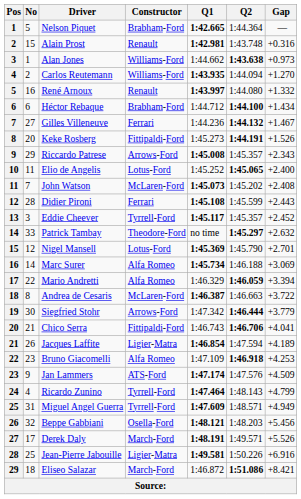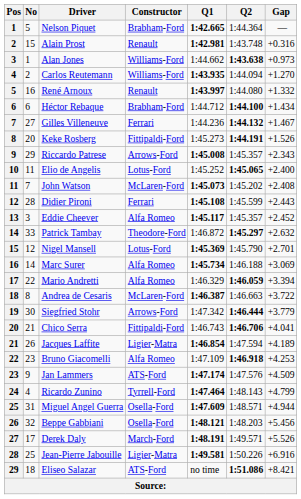 <table class="wikitable sortable" style="font-size: 95%;">
 <tr>
 <th>Pos</th>
 <th>No</th>
 <th>Driver</th>
 <th>Constructor</th>
 <th>Q1</th>
 <th>Q2</th>
 <th>Gap</th>
 </tr>
 <tr>
 <th>1</th>
 <td>5</td>
 <td> <a href='#'>Nelson Piquet</a></td>
 <td><a href='#'>Brabham</a>-<a href='#'>Ford</a></td>
 <td><strong>1:42.665</strong></td>
 <td>1:44.364</td>
 <td align="center"> —</td>
 </tr>
 <tr>
 <th>2</th>
 <td>15</td>
 <td> <a href='#'>Alain Prost</a></td>
 <td><a href='#'>Renault</a></td>
 <td><strong>1:42.981</strong></td>
 <td>1:43.748</td>
 <td>+0.316</td>
 </tr>
 <tr>
 <th>3</th>
 <td>1</td>
 <td> <a href='#'>Alan Jones</a></td>
 <td><a href='#'>Williams</a>-<a href='#'>Ford</a></td>
 <td>1:44.662</td>
 <td><strong>1:43.638</strong></td>
 <td>+0.973</td>
 </tr>
 <tr>
 <th>4</th>
 <td>2</td>
 <td> <a href='#'>Carlos Reutemann</a></td>
 <td><a href='#'>Williams</a>-<a href='#'>Ford</a></td>
 <td><strong>1:43.935</strong></td>
 <td>1:44.094</td>
 <td>+1.270</td>
 </tr>
 <tr>
 <th>5</th>
 <td>16</td>
 <td> <a href='#'>René Arnoux</a></td>
 <td><a href='#'>Renault</a></td>
 <td><strong>1:43.997</strong></td>
 <td>1:44.080</td>
 <td>+1.332</td>
 </tr>
 <tr>
 <th>6</th>
 <td>6</td>
 <td> <a href='#'>Héctor Rebaque</a></td>
 <td><a href='#'>Brabham</a>-<a href='#'>Ford</a></td>
 <td>1:44.712</td>
 <td><strong>1:44.100</strong></td>
 <td>+1.434</td>
 </tr>
 <tr>
 <th>7</th>
 <td>27</td>
 <td> <a href='#'>Gilles Villeneuve</a></td>
 <td><a href='#'>Ferrari</a></td>
 <td>1:44.236</td>
 <td><strong>1:44.132</strong></td>
 <td>+1.467</td>
 </tr>
 <tr>
 <th>8</th>
 <td>20</td>
 <td> <a href='#'>Keke Rosberg</a></td>
 <td><a href='#'>Fittipaldi</a>-<a href='#'>Ford</a></td>
 <td>1:45.273</td>
 <td><strong>1:44.191</strong></td>
 <td>+1.526</td>
 </tr>
 <tr>
 <th>9</th>
 <td>29</td>
 <td> <a href='#'>Riccardo Patrese</a></td>
 <td><a href='#'>Arrows</a>-<a href='#'>Ford</a></td>
 <td><strong>1:45.008</strong></td>
 <td>1:45.357</td>
 <td>+2.343</td>
 </tr>
 <tr>
 <th>10</th>
 <td>11</td>
 <td> <a href='#'>Elio de Angelis</a></td>
 <td><a href='#'>Lotus</a>-<a href='#'>Ford</a></td>
 <td>1:45.252</td>
 <td><strong>1:45.065</strong></td>
 <td>+2.400</td>
 </tr>
 <tr>
 <th>11</th>
 <td>7</td>
 <td> <a href='#'>John Watson</a></td>
 <td><a href='#'>McLaren</a>-<a href='#'>Ford</a></td>
 <td><strong>1:45.073</strong></td>
 <td>1:45.202</td>
 <td>+2.408</td>
 </tr>
 <tr>
 <th>12</th>
 <td>28</td>
 <td> <a href='#'>Didier Pironi</a></td>
 <td><a href='#'>Ferrari</a></td>
 <td><strong>1:45.108</strong></td>
 <td>1:45.599</td>
 <td>+2.443</td>
 </tr>
 <tr>
 <th>13</th>
 <td>3</td>
 <td> <a href='#'>Eddie Cheever</a></td>
-<td><a href='#'>Tyrrell</a>-<a href='#'>Ford</a></td>
+<td><a href='#'>Alfa Romeo</a></td>
 <td><strong>1:45.117</strong></td>
 <td>1:45.357</td>
 <td>+2.452</td>
 </tr>
 <tr>
 <th>14</th>
 <td>33</td>
 <td> <a href='#'>Patrick Tambay</a></td>
 <td><a href='#'>Theodore</a>-<a href='#'>Ford</a></td>
-<td>no time</td>
+<td>1:46.872</td>
 <td><strong>1:45.297</strong></td>
 <td>+2.632</td>
 </tr>
 <tr>
 <th>15</th>
 <td>12</td>
 <td> <a href='#'>Nigel Mansell</a></td>
 <td><a href='#'>Lotus</a>-<a href='#'>Ford</a></td>
 <td><strong>1:45.369</strong></td>
 <td>1:45.790</td>
 <td>+2.701</td>
 </tr>
 <tr>
 <th>16</th>
 <td>14</td>
 <td> <a href='#'>Marc Surer</a></td>
 <td><a href='#'>Alfa Romeo</a></td>
 <td><strong>1:45.734</strong></td>
 <td>1:46.188</td>
 <td>+3.069</td>
 </tr>
 <tr>
 <th>17</th>
 <td>22</td>
 <td> <a href='#'>Mario Andretti</a></td>
 <td><a href='#'>Alfa Romeo</a></td>
 <td>1:46.329</td>
 <td><strong>1:46.059</strong></td>
 <td>+3.394</td>
 </tr>
 <tr>
 <th>18</th>
 <td>8</td>
 <td> <a href='#'>Andrea de Cesaris</a></td>
 <td><a href='#'>McLaren</a>-<a href='#'>Ford</a></td>
 <td><strong>1:46.387</strong></td>
 <td>1:46.663</td>
 <td>+3.722</td>
 </tr>
 <tr>
 <th>19</th>
 <td>30</td>
 <td> <a href='#'>Siegfried Stohr</a></td>
 <td><a href='#'>Arrows</a>-<a href='#'>Ford</a></td>
 <td>1:47.342</td>
 <td><strong>1:46.444</strong></td>
 <td>+3.779</td>
 </tr>
 <tr>
 <th>20</th>
 <td>21</td>
 <td> <a href='#'>Chico Serra</a></td>
 <td><a href='#'>Fittipaldi</a>-<a href='#'>Ford</a></td>
 <td>1:46.743</td>
 <td><strong>1:46.706</strong></td>
 <td>+4.041</td>
 </tr>
 <tr>
 <th>21</th>
 <td>26</td>
 <td> <a href='#'>Jacques Laffite</a></td>
 <td><a href='#'>Ligier</a>-<a href='#'>Matra</a></td>
 <td><strong>1:46.854</strong></td>
 <td>1:47.594</td>
 <td>+4.189</td>
 </tr>
 <tr>
 <th>22</th>
 <td>23</td>
 <td> <a href='#'>Bruno Giacomelli</a></td>
 <td><a href='#'>Alfa Romeo</a></td>
 <td>1:47.109</td>
 <td><strong>1:46.918</strong></td>
 <td>+4.253</td>
 </tr>
 <tr>
 <th>23</th>
 <td>9</td>
 <td> <a href='#'>Jan Lammers</a></td>
 <td><a href='#'>ATS</a>-<a href='#'>Ford</a></td>
 <td><strong>1:47.174</strong></td>
 <td>1:47.576</td>
 <td>+4.509</td>
 </tr>
 <tr>
 <th>24</th>
 <td>4</td>
 <td> <a href='#'>Ricardo Zunino</a></td>
 <td><a href='#'>Tyrrell</a>-<a href='#'>Ford</a></td>
 <td><strong>1:47.464</strong></td>
 <td>1:48.143</td>
 <td>+4.799</td>
 </tr>
 <tr>
 <th>25</th>
 <td>31</td>
 <td> <a href='#'>Miguel Angel Guerra</a></td>
-<td><a href='#'>Tyrrell</a>-<a href='#'>Ford</a></td>
+<td><a href='#'>Osella</a>-<a href='#'>Ford</a></td>
 <td><strong>1:47.609</strong></td>
 <td>1:48.571</td>
-<td>+4.949</td>
+<td>+4.944</td>
 </tr>
 <tr>
 <th>26</th>
 <td>32</td>
 <td> <a href='#'>Beppe Gabbiani</a></td>
 <td><a href='#'>Osella</a>-<a href='#'>Ford</a></td>
 <td><strong>1:48.121</strong></td>
 <td>1:48.203</td>
 <td>+5.456</td>
 </tr>
 <tr>
 <th>27</th>
 <td>17</td>
 <td> <a href='#'>Derek Daly</a></td>
 <td><a href='#'>March</a>-<a href='#'>Ford</a></td>
 <td><strong>1:48.191</strong></td>
 <td>1:49.571</td>
 <td>+5.526</td>
 </tr>
 <tr>
 <th>28</th>
 <td>25</td>
 <td> <a href='#'>Jean-Pierre Jabouille</a></td>
 <td><a href='#'>Ligier</a>-<a href='#'>Matra</a></td>
 <td><strong>1:49.581</strong></td>
 <td>1:50.226</td>
 <td>+6.916</td>
 </tr>
 <tr>
 <th>29</th>
 <td>18</td>
 <td> <a href='#'>Eliseo Salazar</a></td>
-<td><a href='#'>March</a>-<a href='#'>Ford</a></td>
-<td>1:46.872</td>
+<td><a href='#'>ATS</a>-<a href='#'>Ford</a></td>
+<td>no time</td>
 <td><strong>1:51.086</strong></td>
 <td>+8.421</td>
 </tr>
 <tr>
 <th colspan="7" style="text-align: center">Source:</th>
 </tr>
 </table>
